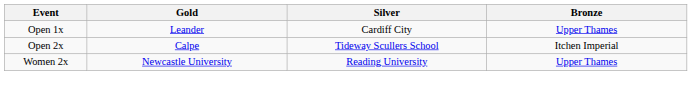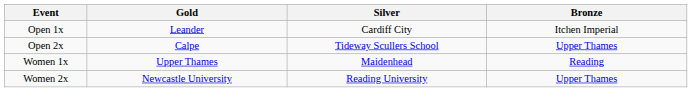 <table class="wikitable" style="text-align:center">
 <tr>
 <th width=120>Event</th>
 <th width=300>Gold</th>
 <th width=300>Silver</th>
 <th width=300>Bronze</th>
 </tr>
 <tr>
 <td>Open 1x</td>
 <td><a href='#'>Leander</a></td>
 <td>Cardiff City</td>
-<td><a href='#'>Upper Thames</a></td>
+<td>Itchen Imperial</td>
 </tr>
 <tr>
 <td>Open 2x</td>
 <td><a href='#'>Calpe</a></td>
 <td><a href='#'>Tideway Scullers School</a></td>
-<td>Itchen Imperial</td>
+<td><a href='#'>Upper Thames</a></td>
+</tr>
+<tr>
+<td>Women 1x</td>
+<td><a href='#'>Upper Thames</a></td>
+<td><a href='#'>Maidenhead</a></td>
+<td><a href='#'>Reading</a></td>
 </tr>
 <tr>
 <td>Women 2x</td>
 <td><a href='#'>Newcastle University</a></td>
 <td><a href='#'>Reading University</a></td>
 <td><a href='#'>Upper Thames</a></td>
 </tr>
 </table>
